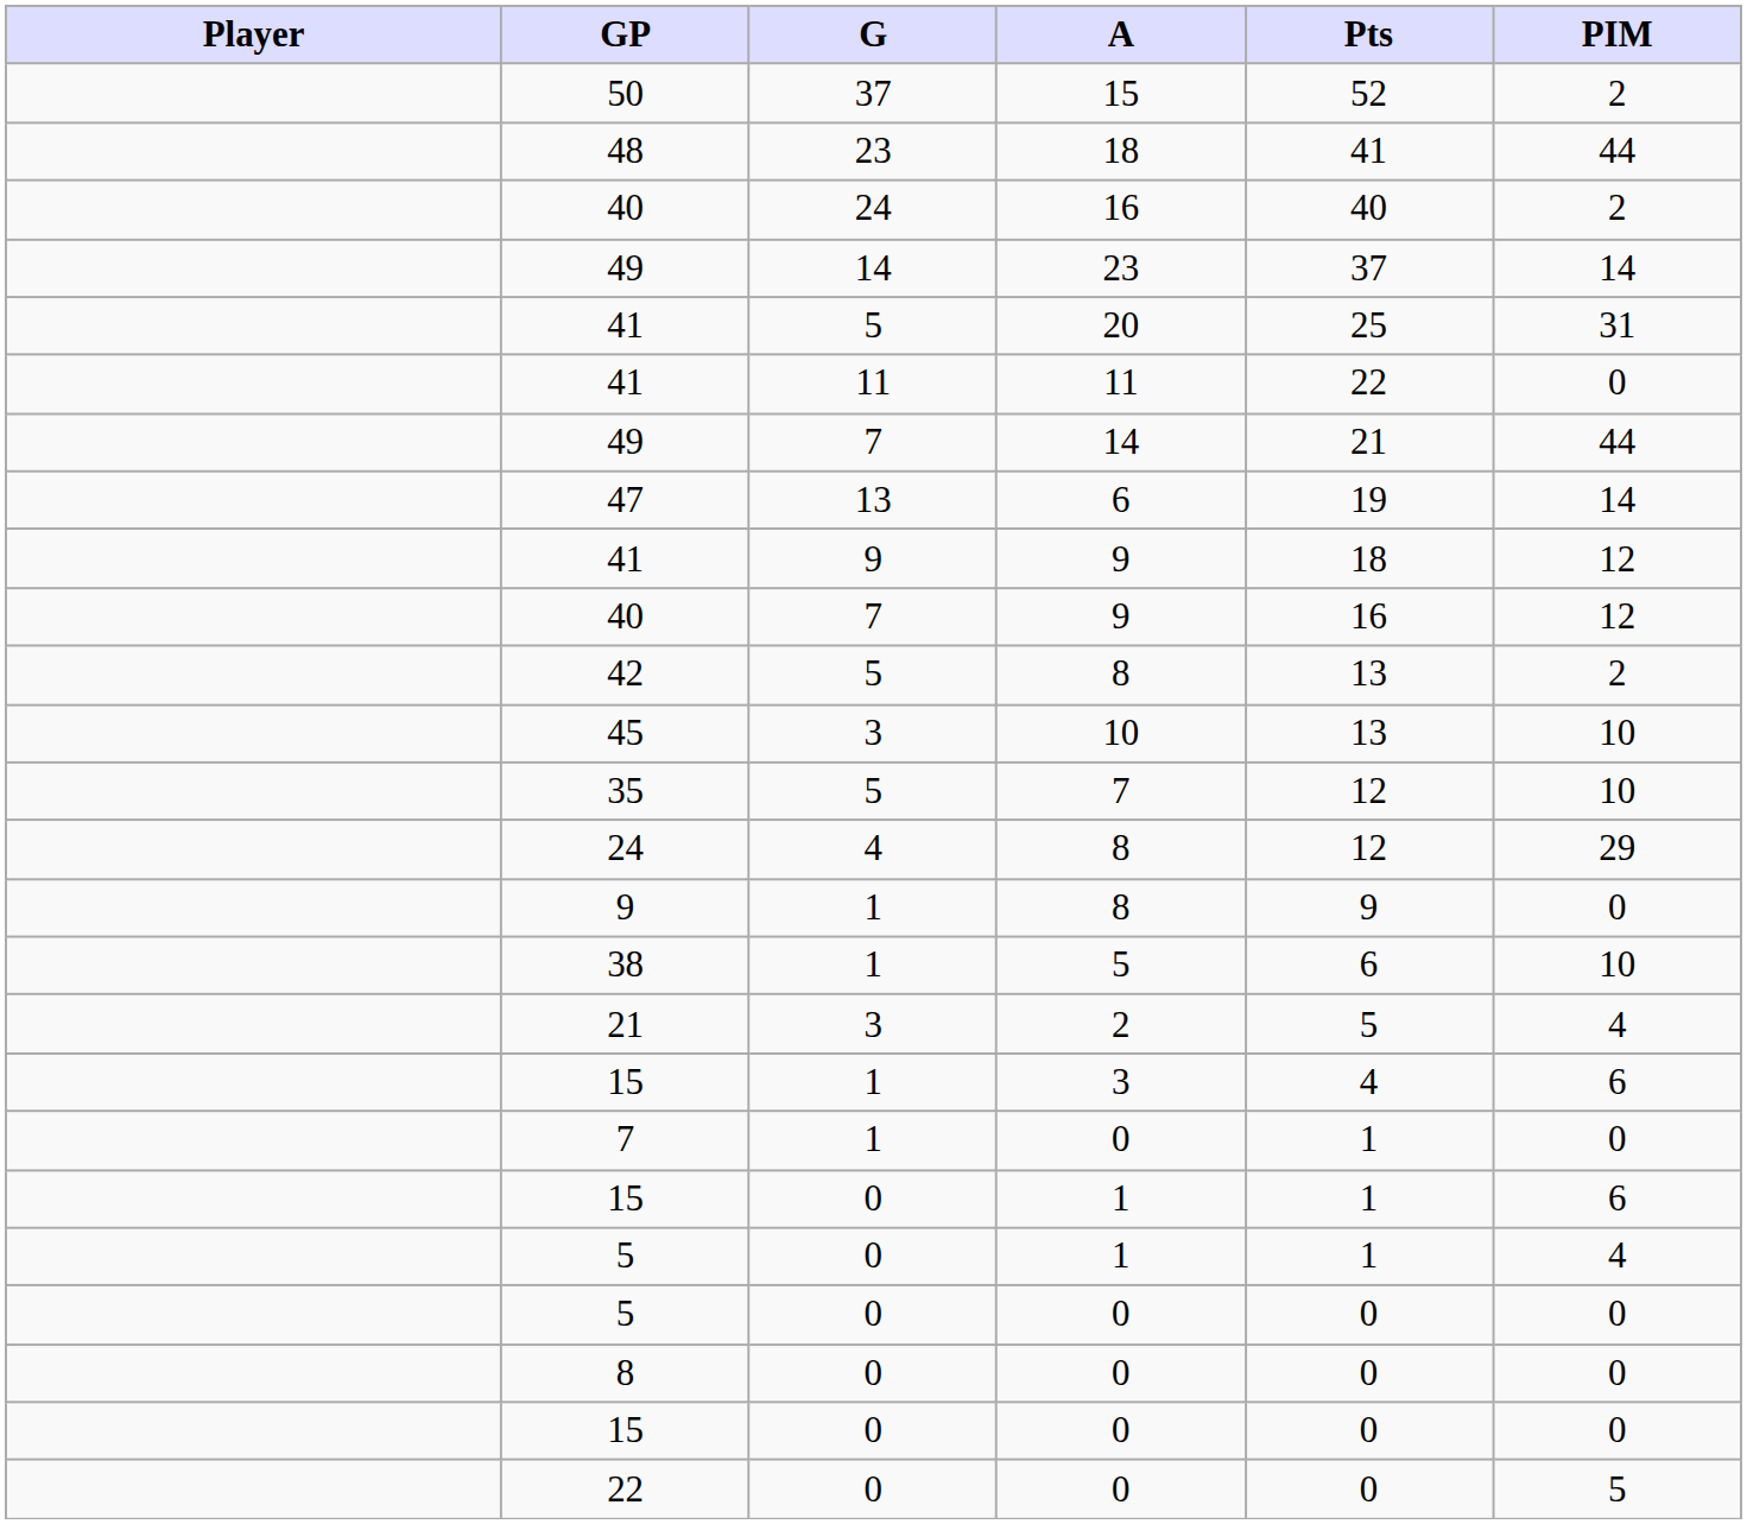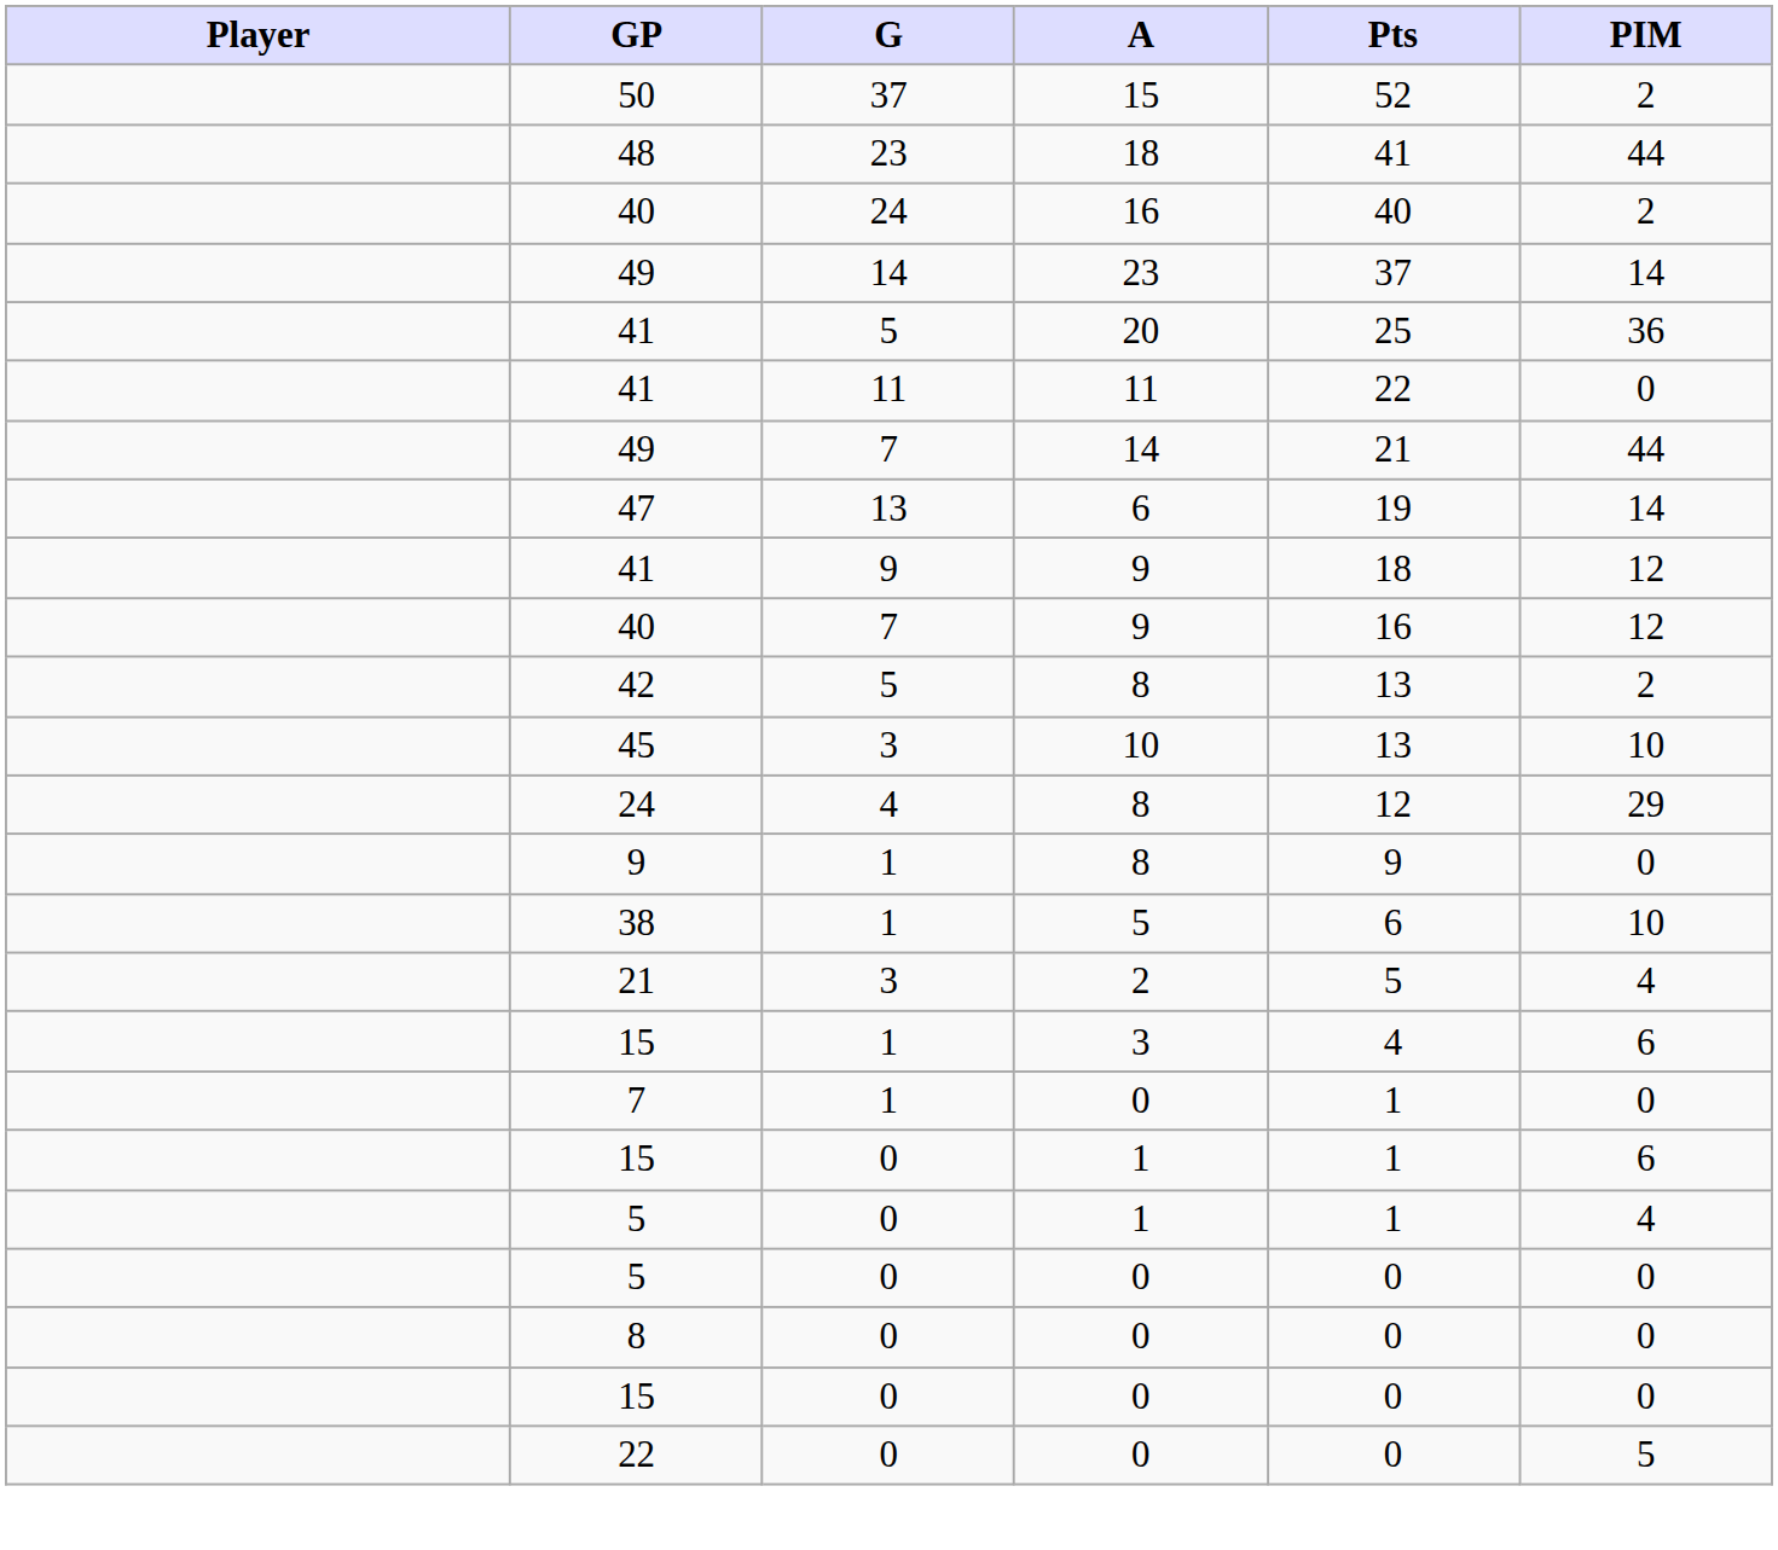 <table style="width:60%;" class="wikitable sortable">
 <tr style="text-align:center;">
 <th style="background:#ddf; width:10%;">Player</th>
 <th style="background:#ddf; width:5%;">GP</th>
 <th style="background:#ddf; width:5%;">G</th>
 <th style="background:#ddf; width:5%;">A</th>
 <th style="background:#ddf; width:5%;">Pts</th>
 <th style="background:#ddf; width:5%;">PIM</th>
 </tr>
 <tr style="text-align:center;">
 <td style="text-align:right;"></td>
 <td>50</td>
 <td>37</td>
 <td>15</td>
 <td>52</td>
 <td>2</td>
 </tr>
 <tr style="text-align:center;">
 <td style="text-align:right;"></td>
 <td>48</td>
 <td>23</td>
 <td>18</td>
 <td>41</td>
 <td>44</td>
 </tr>
 <tr style="text-align:center;">
 <td style="text-align:right;"></td>
 <td>40</td>
 <td>24</td>
 <td>16</td>
 <td>40</td>
 <td>2</td>
 </tr>
 <tr style="text-align:center;">
 <td style="text-align:right;"></td>
 <td>49</td>
 <td>14</td>
 <td>23</td>
 <td>37</td>
 <td>14</td>
 </tr>
 <tr style="text-align:center;">
 <td style="text-align:right;"></td>
 <td>41</td>
 <td>5</td>
 <td>20</td>
 <td>25</td>
-<td>31</td>
+<td>36</td>
 </tr>
 <tr style="text-align:center;">
 <td style="text-align:right;"></td>
 <td>41</td>
 <td>11</td>
 <td>11</td>
 <td>22</td>
 <td>0</td>
 </tr>
 <tr style="text-align:center;">
 <td style="text-align:right;"></td>
 <td>49</td>
 <td>7</td>
 <td>14</td>
 <td>21</td>
 <td>44</td>
 </tr>
 <tr style="text-align:center;">
 <td style="text-align:right;"></td>
 <td>47</td>
 <td>13</td>
 <td>6</td>
 <td>19</td>
 <td>14</td>
 </tr>
 <tr style="text-align:center;">
 <td style="text-align:right;"></td>
 <td>41</td>
 <td>9</td>
 <td>9</td>
 <td>18</td>
 <td>12</td>
 </tr>
 <tr style="text-align:center;">
 <td style="text-align:right;"></td>
 <td>40</td>
 <td>7</td>
 <td>9</td>
 <td>16</td>
 <td>12</td>
 </tr>
 <tr style="text-align:center;">
 <td style="text-align:right;"></td>
 <td>42</td>
 <td>5</td>
 <td>8</td>
 <td>13</td>
 <td>2</td>
 </tr>
 <tr style="text-align:center;">
 <td style="text-align:right;"></td>
 <td>45</td>
 <td>3</td>
 <td>10</td>
 <td>13</td>
-<td>10</td>
-</tr>
-<tr style="text-align:center;">
-<td style="text-align:right;"></td>
-<td>35</td>
-<td>5</td>
-<td>7</td>
-<td>12</td>
 <td>10</td>
 </tr>
 <tr style="text-align:center;">
 <td style="text-align:right;"></td>
 <td>24</td>
 <td>4</td>
 <td>8</td>
 <td>12</td>
 <td>29</td>
 </tr>
 <tr style="text-align:center;">
 <td style="text-align:right;"></td>
 <td>9</td>
 <td>1</td>
 <td>8</td>
 <td>9</td>
 <td>0</td>
 </tr>
 <tr style="text-align:center;">
 <td style="text-align:right;"></td>
 <td>38</td>
 <td>1</td>
 <td>5</td>
 <td>6</td>
 <td>10</td>
 </tr>
 <tr style="text-align:center;">
 <td style="text-align:right;"></td>
 <td>21</td>
 <td>3</td>
 <td>2</td>
 <td>5</td>
 <td>4</td>
 </tr>
 <tr style="text-align:center;">
 <td style="text-align:right;"></td>
 <td>15</td>
 <td>1</td>
 <td>3</td>
 <td>4</td>
 <td>6</td>
 </tr>
 <tr style="text-align:center;">
 <td style="text-align:right;"></td>
 <td>7</td>
 <td>1</td>
 <td>0</td>
 <td>1</td>
 <td>0</td>
 </tr>
 <tr style="text-align:center;">
 <td style="text-align:right;"></td>
 <td>15</td>
 <td>0</td>
 <td>1</td>
 <td>1</td>
 <td>6</td>
 </tr>
 <tr style="text-align:center;">
 <td style="text-align:right;"></td>
 <td>5</td>
 <td>0</td>
 <td>1</td>
 <td>1</td>
 <td>4</td>
 </tr>
 <tr style="text-align:center;">
 <td style="text-align:right;"></td>
 <td>5</td>
 <td>0</td>
 <td>0</td>
 <td>0</td>
 <td>0</td>
 </tr>
 <tr style="text-align:center;">
 <td style="text-align:right;"></td>
 <td>8</td>
 <td>0</td>
 <td>0</td>
 <td>0</td>
 <td>0</td>
 </tr>
 <tr style="text-align:center;">
 <td style="text-align:right;"></td>
 <td>15</td>
 <td>0</td>
 <td>0</td>
 <td>0</td>
 <td>0</td>
 </tr>
 <tr style="text-align:center;">
 <td style="text-align:right;"></td>
 <td>22</td>
 <td>0</td>
 <td>0</td>
 <td>0</td>
 <td>5</td>
 </tr>
 </table>
